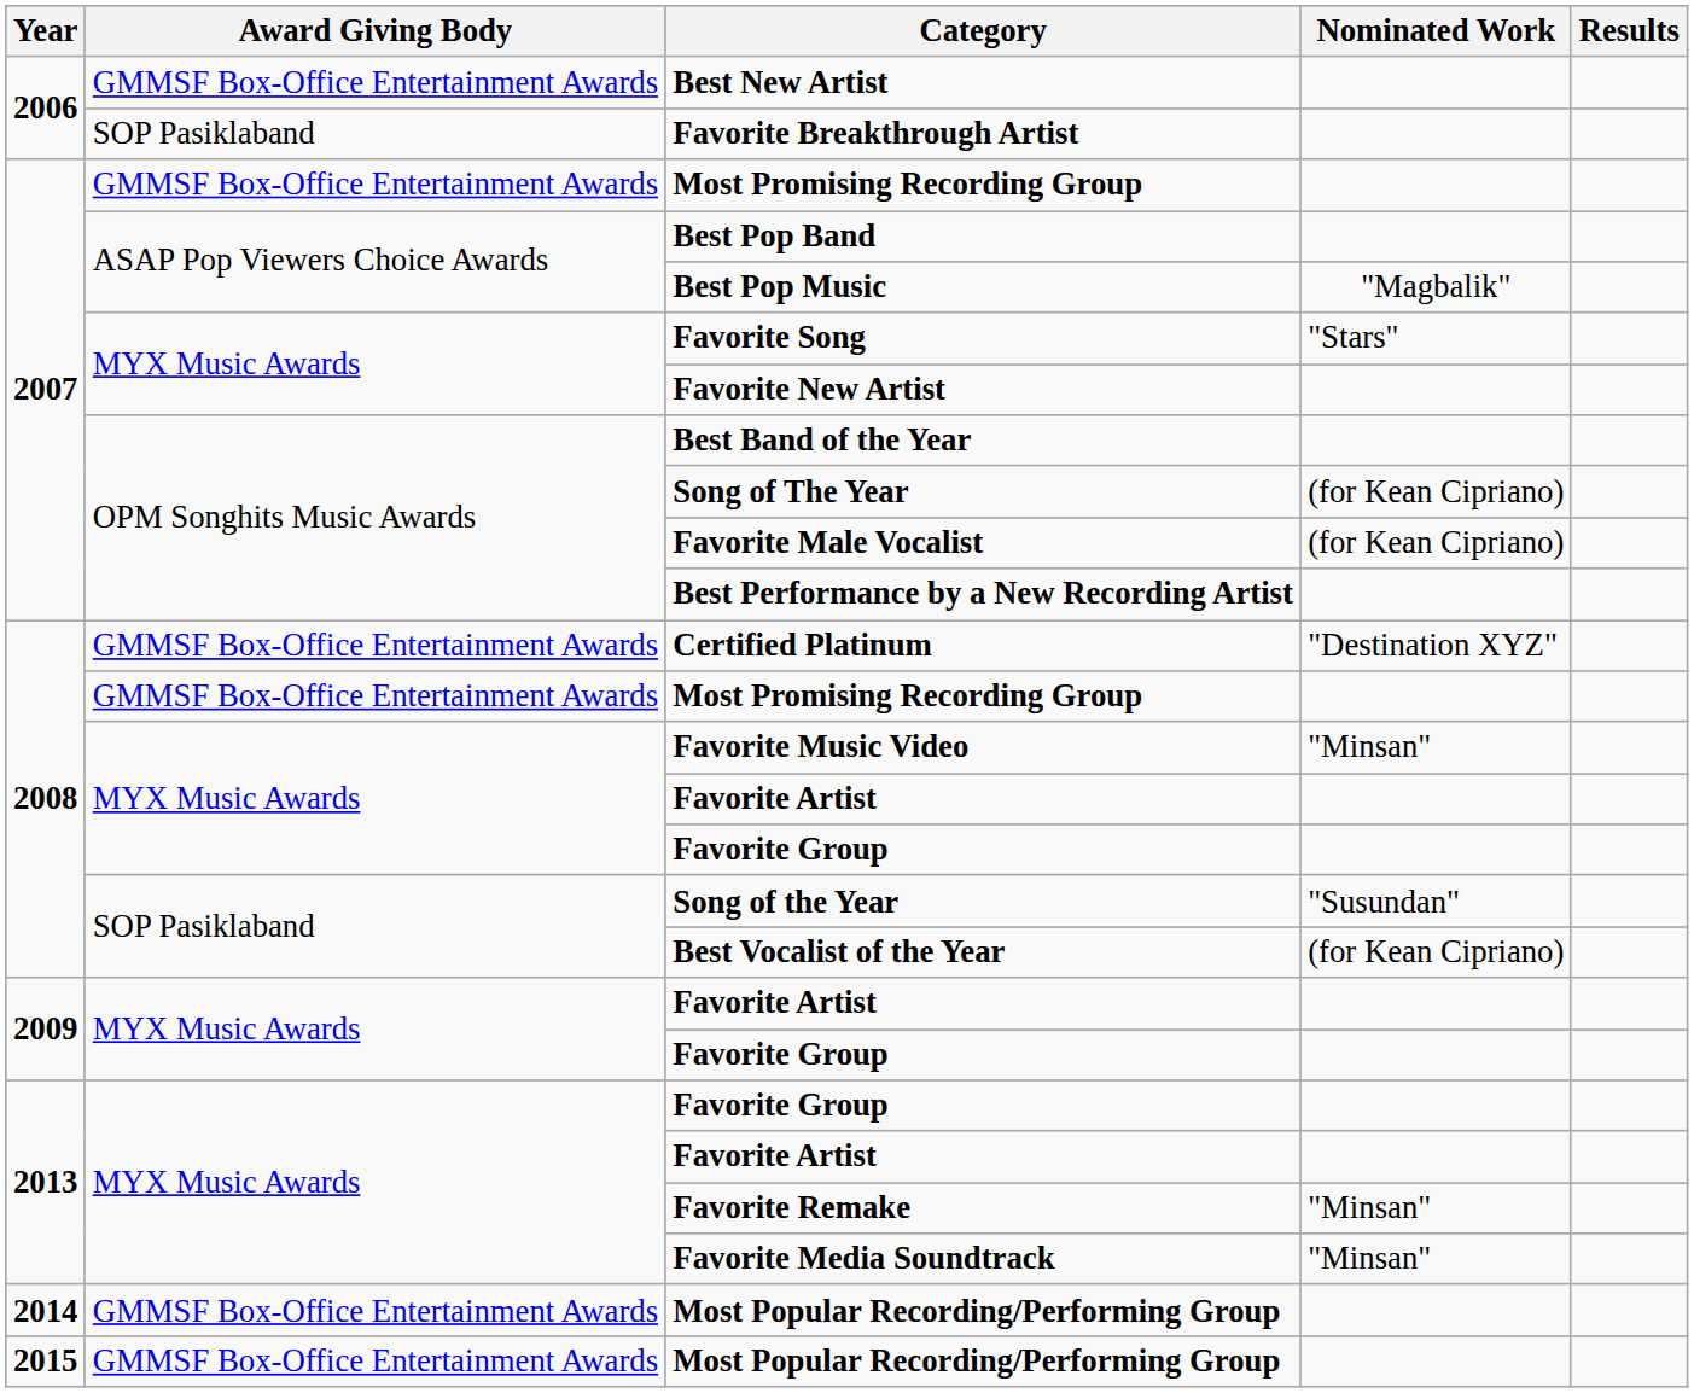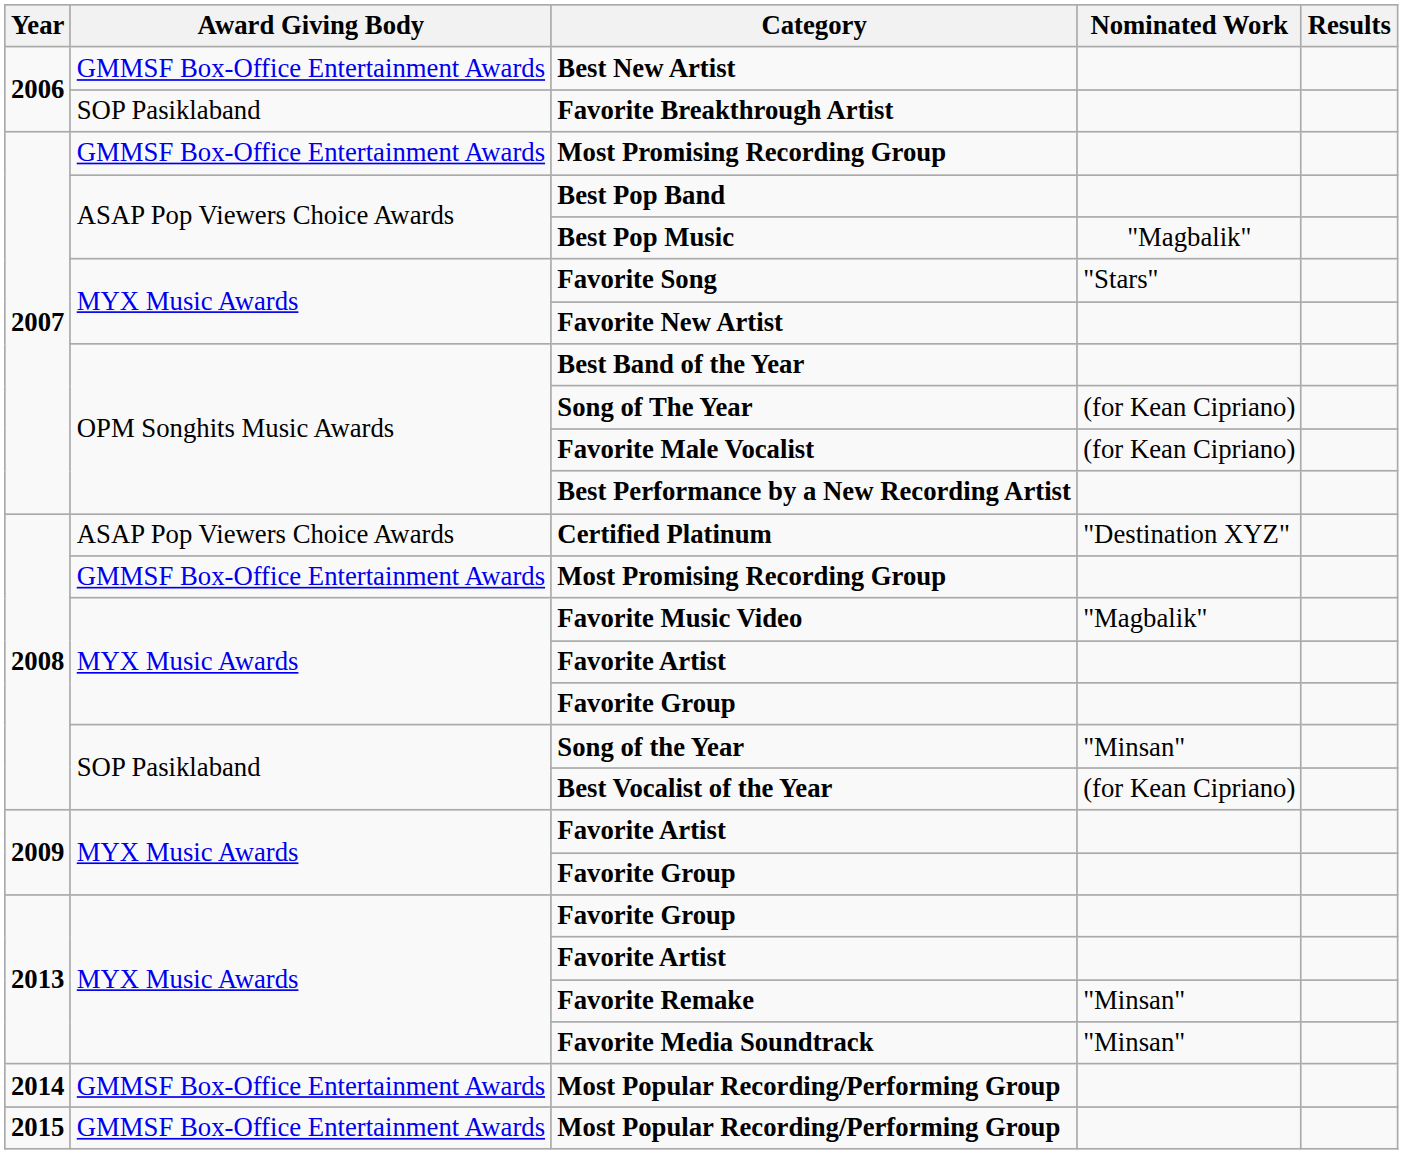 <table class="wikitable">
 <tr>
 <th>Year</th>
 <th>Award Giving Body</th>
 <th>Category</th>
 <th>Nominated Work</th>
 <th>Results</th>
 </tr>
 <tr>
 <td rowspan=2><strong>2006</strong></td>
 <td><a href='#'>GMMSF Box-Office Entertainment Awards</a></td>
 <td><strong>Best New Artist</strong></td>
 <td></td>
 <td></td>
 </tr>
 <tr>
 <td>SOP Pasiklaband</td>
 <td><strong>Favorite Breakthrough Artist</strong></td>
 <td></td>
 <td></td>
 </tr>
 <tr>
 <td rowspan=9><strong>2007</strong></td>
 <td><a href='#'>GMMSF Box-Office Entertainment Awards</a></td>
 <td><strong>Most Promising Recording Group</strong></td>
 <td></td>
 <td></td>
 </tr>
 <tr>
 <td rowspan=2>ASAP Pop Viewers Choice Awards</td>
 <td><strong>Best Pop Band</strong></td>
 <td></td>
 <td></td>
 </tr>
 <tr>
 <td><strong>Best Pop Music</strong></td>
 <td align=center>"Magbalik"</td>
 <td></td>
 </tr>
 <tr>
 <td rowspan=2><a href='#'>MYX Music Awards</a></td>
 <td><strong>Favorite Song</strong></td>
 <td>"Stars"</td>
 <td></td>
 </tr>
 <tr>
 <td><strong>Favorite New Artist</strong></td>
 <td></td>
 <td></td>
 </tr>
 <tr>
 <td rowspan=4>OPM Songhits Music Awards</td>
 <td><strong>Best Band of the Year</strong></td>
 <td></td>
 <td></td>
 </tr>
 <tr>
 <td><strong>Song of The Year</strong></td>
 <td>(for Kean Cipriano)</td>
 <td></td>
 </tr>
 <tr>
 <td><strong>Favorite Male Vocalist</strong></td>
 <td>(for Kean Cipriano)</td>
 <td></td>
 </tr>
 <tr>
 <td><strong>Best Performance by a New Recording Artist</strong></td>
 <td></td>
 <td></td>
 </tr>
 <tr>
 <td rowspan=7><strong>2008</strong></td>
-<td><a href='#'>GMMSF Box-Office Entertainment Awards</a></td>
+<td>ASAP Pop Viewers Choice Awards</td>
 <td><strong>Certified Platinum</strong></td>
 <td>"Destination XYZ"</td>
 <td></td>
 </tr>
 <tr>
 <td><a href='#'>GMMSF Box-Office Entertainment Awards</a></td>
 <td><strong>Most Promising Recording Group</strong></td>
 <td></td>
 <td></td>
 </tr>
 <tr>
 <td rowspan=3><a href='#'>MYX Music Awards</a></td>
 <td><strong>Favorite Music Video</strong></td>
-<td>"Minsan"</td>
+<td>"Magbalik"</td>
 <td></td>
 </tr>
 <tr>
 <td><strong>Favorite Artist</strong></td>
 <td></td>
 <td></td>
 </tr>
 <tr>
 <td><strong>Favorite Group</strong></td>
 <td></td>
 <td></td>
 </tr>
 <tr>
 <td rowspan=2>SOP Pasiklaband</td>
 <td><strong>Song of the Year</strong></td>
-<td>"Susundan"</td>
+<td>"Minsan"</td>
 <td></td>
 </tr>
 <tr>
 <td><strong>Best Vocalist of the Year</strong></td>
 <td>(for Kean Cipriano)</td>
 <td></td>
 </tr>
 <tr>
 <td rowspan=2><strong>2009</strong></td>
 <td rowspan=2><a href='#'>MYX Music Awards</a></td>
 <td><strong>Favorite Artist</strong></td>
 <td></td>
 <td></td>
 </tr>
 <tr>
 <td><strong>Favorite Group</strong></td>
 <td></td>
 <td></td>
 </tr>
 <tr>
 <td rowspan=4><strong>2013</strong></td>
 <td rowspan=4><a href='#'>MYX Music Awards</a></td>
 <td><strong>Favorite Group</strong></td>
 <td></td>
 <td></td>
 </tr>
 <tr>
 <td><strong>Favorite Artist</strong></td>
 <td></td>
 <td></td>
 </tr>
 <tr>
 <td><strong>Favorite Remake</strong></td>
 <td>"Minsan"</td>
 <td></td>
 </tr>
 <tr>
 <td><strong>Favorite Media Soundtrack</strong></td>
 <td>"Minsan"</td>
 <td></td>
 </tr>
 <tr>
 <td><strong>2014</strong></td>
 <td><a href='#'>GMMSF Box-Office Entertainment Awards</a></td>
 <td><strong>Most Popular Recording/Performing Group</strong></td>
 <td></td>
 <td></td>
 </tr>
 <tr>
 <td><strong>2015</strong></td>
 <td><a href='#'>GMMSF Box-Office Entertainment Awards</a></td>
 <td><strong>Most Popular Recording/Performing Group</strong></td>
 <td></td>
 <td></td>
 </tr>
 </table>
